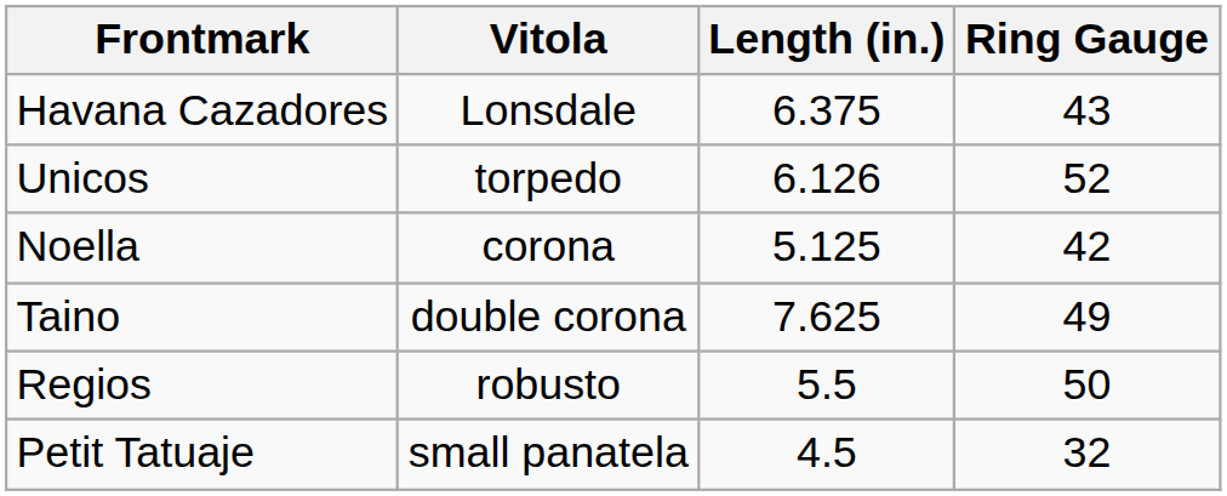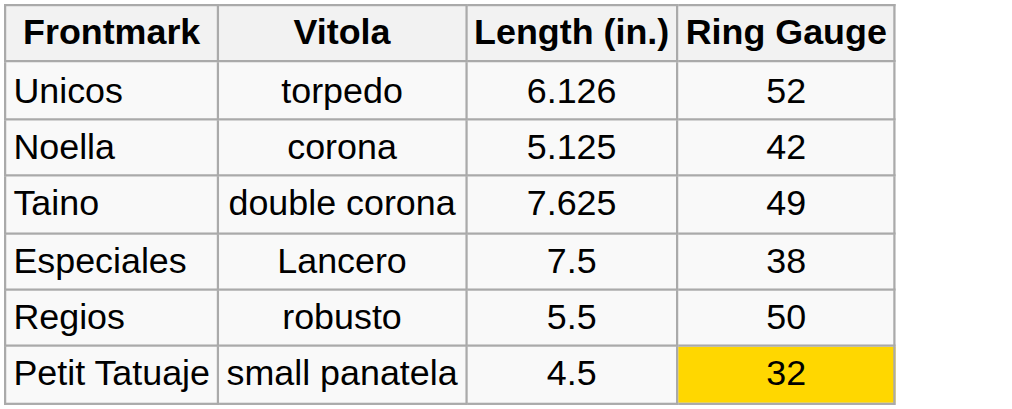 <table class="wikitable">
 <tr>
 <th>Frontmark</th>
 <th>Vitola</th>
 <th>Length (in.)</th>
 <th>Ring Gauge</th>
-</tr>
-<tr>
-<td>Havana Cazadores</td>
-<td align="center">Lonsdale</td>
-<td align="center">6.375</td>
-<td align="center">43</td>
 </tr>
 <tr>
 <td>Unicos</td>
 <td align="center">torpedo</td>
 <td align="center">6.126</td>
 <td align="center">52</td>
 </tr>
 <tr>
 <td>Noella</td>
 <td align="center">corona</td>
 <td align="center">5.125</td>
 <td align="center">42</td>
 </tr>
 <tr>
 <td>Taino</td>
 <td align="center">double corona</td>
 <td align="center">7.625</td>
 <td align="center">49</td>
 </tr>
 <tr>
+<td>Especiales</td>
+<td align="center">Lancero</td>
+<td align="center">7.5</td>
+<td align="center">38</td>
+</tr>
+<tr>
 <td>Regios</td>
 <td align="center">robusto</td>
 <td align="center">5.5</td>
 <td align="center">50</td>
 </tr>
 <tr>
 <td>Petit Tatuaje</td>
 <td align="center">small panatela</td>
 <td align="center">4.5</td>
-<td align="center">32</td>
+<td align="center" style="background: gold;">32</td>
 </tr>
 </table>
